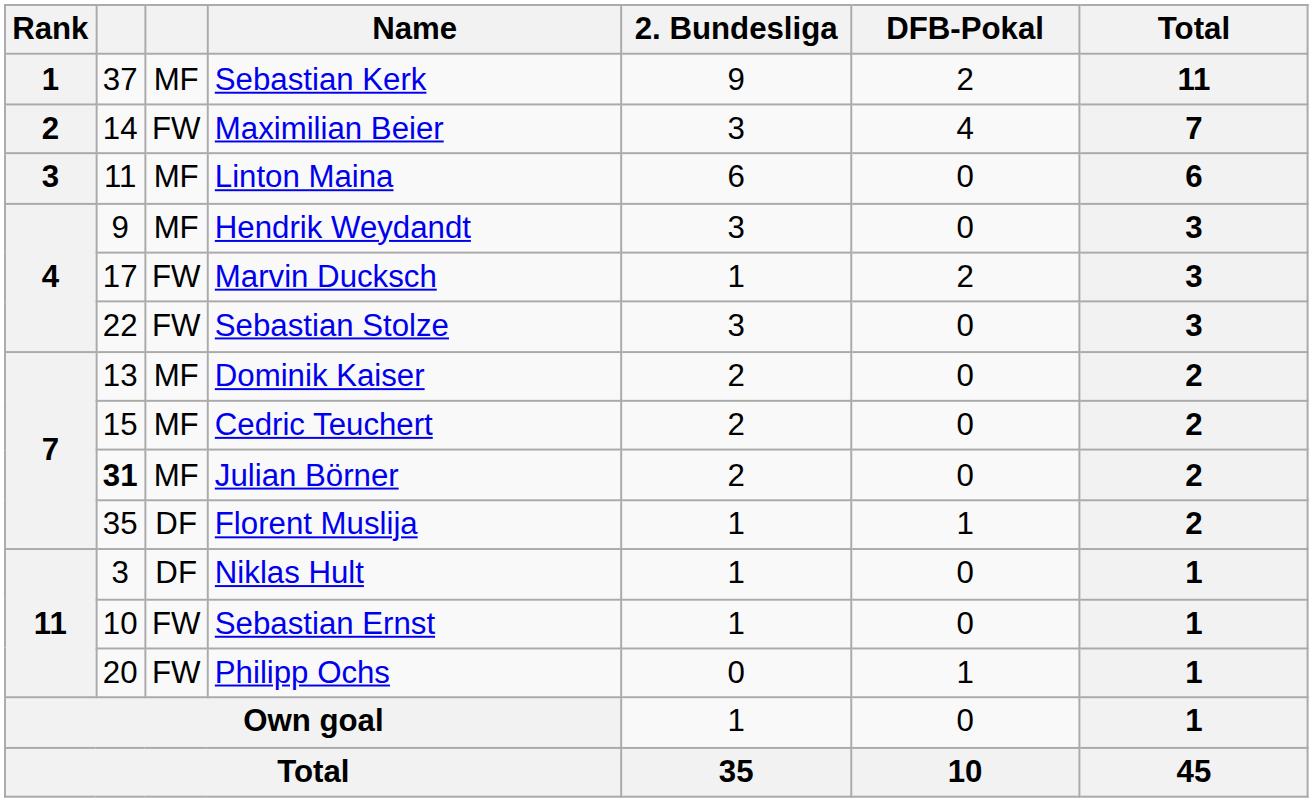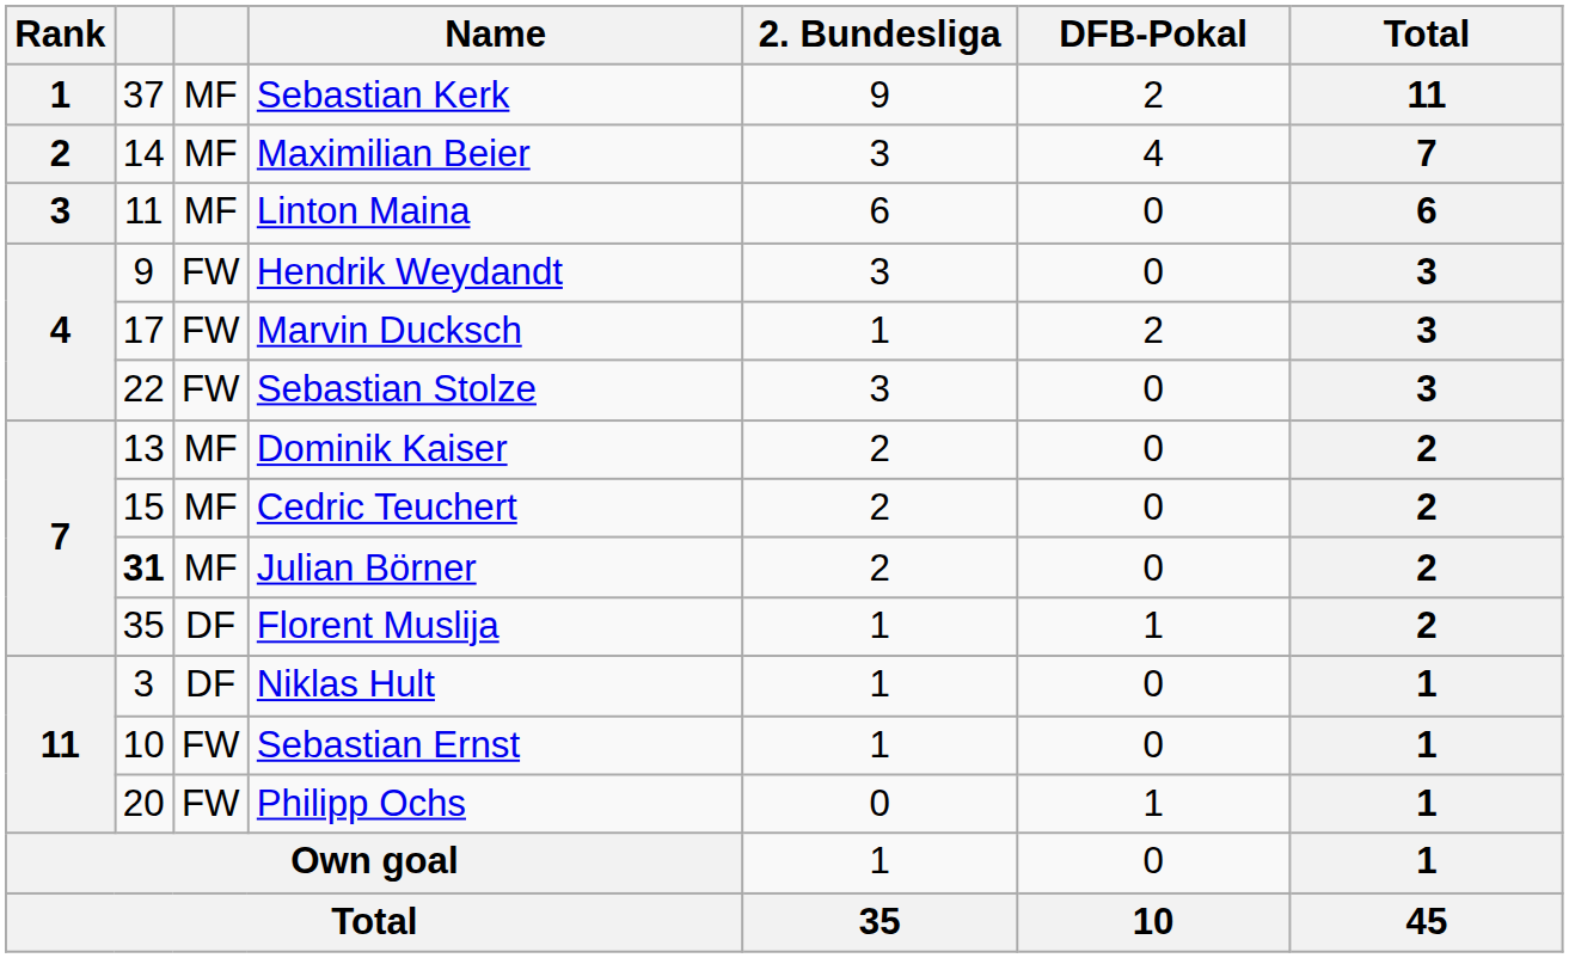 <table class="wikitable" style="text-align:center;">
 <tr>
 <th>Rank</th>
 <th width=15></th>
 <th width=15></th>
 <th width=205>Name</th>
 <th width=110>2. Bundesliga</th>
 <th width=110>DFB-Pokal</th>
 <th width=110>Total</th>
 </tr>
 <tr>
 <th>1</th>
 <td>37</td>
 <td>MF</td>
 <td align="left"> <a href='#'>Sebastian Kerk</a></td>
 <td>9</td>
 <td>2</td>
 <th>11</th>
 </tr>
 <tr>
 <th>2</th>
 <td>14</td>
-<td>FW</td>
+<td>MF</td>
 <td align="left"> <a href='#'>Maximilian Beier</a></td>
 <td>3</td>
 <td>4</td>
 <th>7</th>
 </tr>
 <tr>
 <th>3</th>
 <td>11</td>
 <td>MF</td>
 <td align="left"> <a href='#'>Linton Maina</a></td>
 <td>6</td>
 <td>0</td>
 <th>6</th>
 </tr>
 <tr>
 <th rowspan=3>4</th>
 <td>9</td>
-<td>MF</td>
+<td>FW</td>
 <td align="left"> <a href='#'>Hendrik Weydandt</a></td>
 <td>3</td>
 <td>0</td>
 <th>3</th>
 </tr>
 <tr>
 <td>17</td>
 <td>FW</td>
 <td align="left"> <a href='#'>Marvin Ducksch</a></td>
 <td>1</td>
 <td>2</td>
 <th>3</th>
 </tr>
 <tr>
 <td>22</td>
 <td>FW</td>
 <td align="left"> <a href='#'>Sebastian Stolze</a></td>
 <td>3</td>
 <td>0</td>
 <th>3</th>
 </tr>
 <tr>
 <th rowspan=4>7</th>
 <td>13</td>
 <td>MF</td>
 <td align="left"> <a href='#'>Dominik Kaiser</a></td>
 <td>2</td>
 <td>0</td>
 <th>2</th>
 </tr>
 <tr>
 <td>15</td>
 <td>MF</td>
 <td align="left"> <a href='#'>Cedric Teuchert</a></td>
 <td>2</td>
 <td>0</td>
 <th>2</th>
 </tr>
 <tr>
 <td><strong>31</strong></td>
 <td>MF</td>
 <td align="left"> <a href='#'>Julian Börner</a></td>
 <td>2</td>
 <td>0</td>
 <th>2</th>
 </tr>
 <tr>
 <td>35</td>
 <td>DF</td>
 <td align="left"> <a href='#'>Florent Muslija</a></td>
 <td>1</td>
 <td>1</td>
 <th>2</th>
 </tr>
 <tr>
 <th rowspan=3>11</th>
 <td>3</td>
 <td>DF</td>
 <td align="left"> <a href='#'>Niklas Hult</a></td>
 <td>1</td>
 <td>0</td>
 <th>1</th>
 </tr>
 <tr>
 <td>10</td>
 <td>FW</td>
 <td align="left"> <a href='#'>Sebastian Ernst</a></td>
 <td>1</td>
 <td>0</td>
 <th>1</th>
 </tr>
 <tr>
 <td>20</td>
 <td>FW</td>
 <td align="left"> <a href='#'>Philipp Ochs</a></td>
 <td>0</td>
 <td>1</td>
 <th>1</th>
 </tr>
 <tr>
 <th colspan=4>Own goal</th>
 <td>1</td>
 <td>0</td>
 <th>1</th>
 </tr>
 <tr>
 <th colspan=4>Total</th>
 <th>35</th>
 <th>10</th>
 <th>45</th>
 </tr>
 </table>
